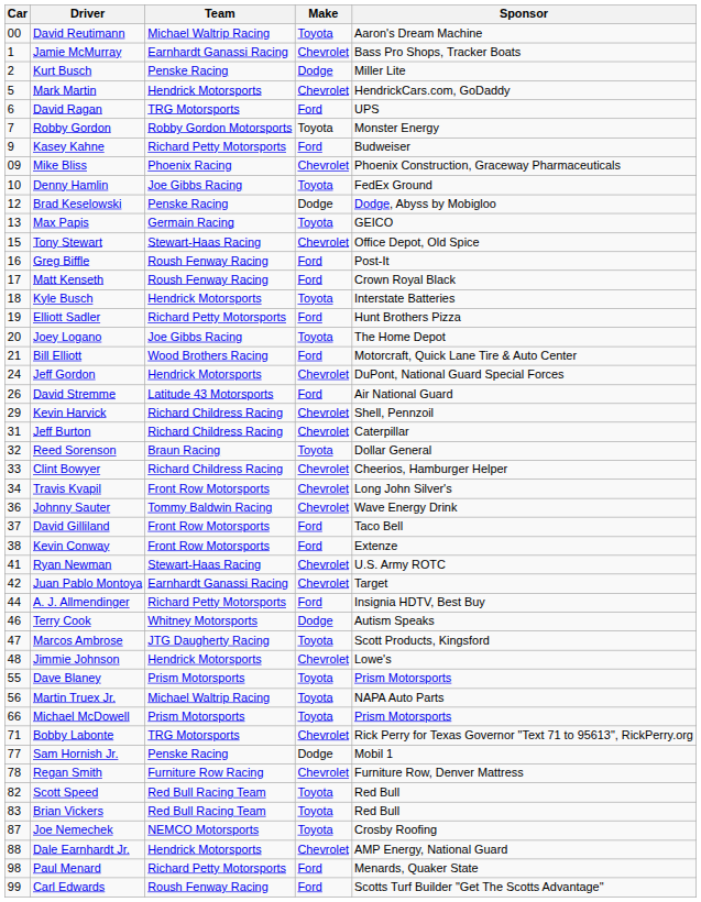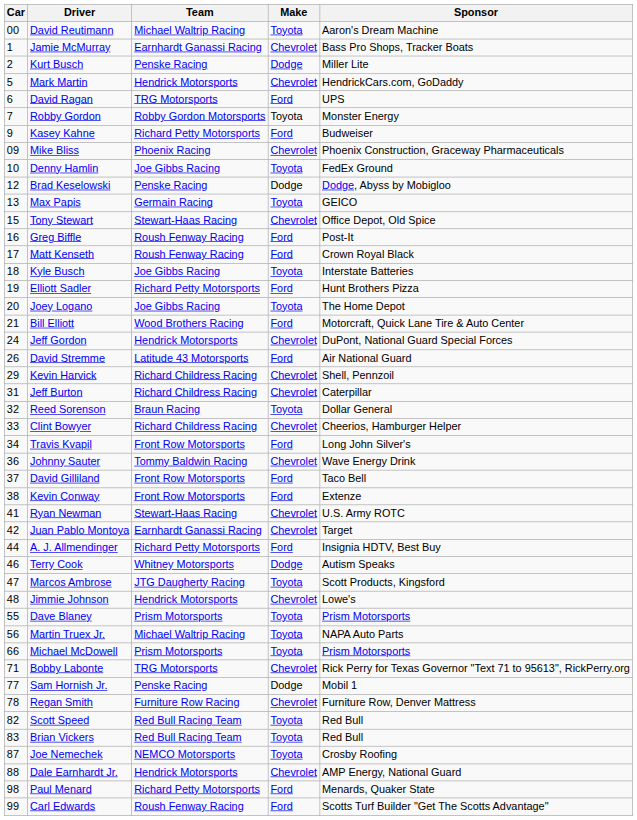 <table class="wikitable">
 <tr>
 <th>Car</th>
 <th>Driver</th>
 <th>Team</th>
 <th>Make</th>
 <th>Sponsor</th>
 </tr>
 <tr>
 <td>00</td>
 <td><a href='#'>David Reutimann</a></td>
 <td><a href='#'>Michael Waltrip Racing</a></td>
 <td><a href='#'>Toyota</a></td>
 <td>Aaron's Dream Machine</td>
 </tr>
 <tr>
 <td>1</td>
 <td><a href='#'>Jamie McMurray</a></td>
 <td><a href='#'>Earnhardt Ganassi Racing</a></td>
 <td><a href='#'>Chevrolet</a></td>
 <td>Bass Pro Shops, Tracker Boats</td>
 </tr>
 <tr>
 <td>2</td>
 <td><a href='#'>Kurt Busch</a></td>
 <td><a href='#'>Penske Racing</a></td>
 <td><a href='#'>Dodge</a></td>
 <td>Miller Lite</td>
 </tr>
 <tr>
 <td>5</td>
 <td><a href='#'>Mark Martin</a></td>
 <td><a href='#'>Hendrick Motorsports</a></td>
 <td><a href='#'>Chevrolet</a></td>
 <td>HendrickCars.com, GoDaddy</td>
 </tr>
 <tr>
 <td>6</td>
 <td><a href='#'>David Ragan</a></td>
 <td><a href='#'>TRG Motorsports</a></td>
 <td><a href='#'>Ford</a></td>
 <td>UPS</td>
 </tr>
 <tr>
 <td>7</td>
 <td><a href='#'>Robby Gordon</a></td>
 <td><a href='#'>Robby Gordon Motorsports</a></td>
 <td>Toyota</td>
 <td>Monster Energy</td>
 </tr>
 <tr>
 <td>9</td>
 <td><a href='#'>Kasey Kahne</a></td>
 <td><a href='#'>Richard Petty Motorsports</a></td>
 <td><a href='#'>Ford</a></td>
 <td>Budweiser</td>
 </tr>
 <tr>
 <td>09</td>
 <td><a href='#'>Mike Bliss</a></td>
 <td><a href='#'>Phoenix Racing</a></td>
 <td><a href='#'>Chevrolet</a></td>
 <td>Phoenix Construction, Graceway Pharmaceuticals</td>
 </tr>
 <tr>
 <td>10</td>
 <td><a href='#'>Denny Hamlin</a></td>
 <td><a href='#'>Joe Gibbs Racing</a></td>
 <td><a href='#'>Toyota</a></td>
 <td>FedEx Ground</td>
 </tr>
 <tr>
 <td>12</td>
 <td><a href='#'>Brad Keselowski</a></td>
 <td><a href='#'>Penske Racing</a></td>
 <td>Dodge</td>
 <td><a href='#'>Dodge</a>, Abyss by Mobigloo</td>
 </tr>
 <tr>
 <td>13</td>
 <td><a href='#'>Max Papis</a></td>
 <td><a href='#'>Germain Racing</a></td>
 <td><a href='#'>Toyota</a></td>
 <td>GEICO</td>
 </tr>
 <tr>
 <td>15</td>
 <td><a href='#'>Tony Stewart</a></td>
 <td><a href='#'>Stewart-Haas Racing</a></td>
 <td><a href='#'>Chevrolet</a></td>
 <td>Office Depot, Old Spice</td>
 </tr>
 <tr>
 <td>16</td>
 <td><a href='#'>Greg Biffle</a></td>
 <td><a href='#'>Roush Fenway Racing</a></td>
 <td><a href='#'>Ford</a></td>
 <td>Post-It</td>
 </tr>
 <tr>
 <td>17</td>
 <td><a href='#'>Matt Kenseth</a></td>
 <td><a href='#'>Roush Fenway Racing</a></td>
 <td><a href='#'>Ford</a></td>
 <td>Crown Royal Black</td>
 </tr>
 <tr>
 <td>18</td>
 <td><a href='#'>Kyle Busch</a></td>
-<td><a href='#'>Hendrick Motorsports</a></td>
+<td><a href='#'>Joe Gibbs Racing</a></td>
 <td><a href='#'>Toyota</a></td>
 <td>Interstate Batteries</td>
 </tr>
 <tr>
 <td>19</td>
 <td><a href='#'>Elliott Sadler</a></td>
 <td><a href='#'>Richard Petty Motorsports</a></td>
 <td><a href='#'>Ford</a></td>
 <td>Hunt Brothers Pizza</td>
 </tr>
 <tr>
 <td>20</td>
 <td><a href='#'>Joey Logano</a></td>
 <td><a href='#'>Joe Gibbs Racing</a></td>
 <td><a href='#'>Toyota</a></td>
 <td>The Home Depot</td>
 </tr>
 <tr>
 <td>21</td>
 <td><a href='#'>Bill Elliott</a></td>
 <td><a href='#'>Wood Brothers Racing</a></td>
 <td><a href='#'>Ford</a></td>
 <td>Motorcraft, Quick Lane Tire & Auto Center</td>
 </tr>
 <tr>
 <td>24</td>
 <td><a href='#'>Jeff Gordon</a></td>
 <td><a href='#'>Hendrick Motorsports</a></td>
 <td><a href='#'>Chevrolet</a></td>
 <td>DuPont, National Guard Special Forces</td>
 </tr>
 <tr>
 <td>26</td>
 <td><a href='#'>David Stremme</a></td>
 <td><a href='#'>Latitude 43 Motorsports</a></td>
 <td><a href='#'>Ford</a></td>
 <td>Air National Guard</td>
 </tr>
 <tr>
 <td>29</td>
 <td><a href='#'>Kevin Harvick</a></td>
 <td><a href='#'>Richard Childress Racing</a></td>
 <td><a href='#'>Chevrolet</a></td>
 <td>Shell, Pennzoil</td>
 </tr>
 <tr>
 <td>31</td>
 <td><a href='#'>Jeff Burton</a></td>
 <td><a href='#'>Richard Childress Racing</a></td>
 <td><a href='#'>Chevrolet</a></td>
 <td>Caterpillar</td>
 </tr>
 <tr>
 <td>32</td>
 <td><a href='#'>Reed Sorenson</a></td>
 <td><a href='#'>Braun Racing</a></td>
 <td><a href='#'>Toyota</a></td>
 <td>Dollar General</td>
 </tr>
 <tr>
 <td>33</td>
 <td><a href='#'>Clint Bowyer</a></td>
 <td><a href='#'>Richard Childress Racing</a></td>
 <td><a href='#'>Chevrolet</a></td>
 <td>Cheerios, Hamburger Helper</td>
 </tr>
 <tr>
 <td>34</td>
 <td><a href='#'>Travis Kvapil</a></td>
 <td><a href='#'>Front Row Motorsports</a></td>
-<td><a href='#'>Chevrolet</a></td>
+<td><a href='#'>Ford</a></td>
 <td>Long John Silver's</td>
 </tr>
 <tr>
 <td>36</td>
 <td><a href='#'>Johnny Sauter</a></td>
 <td><a href='#'>Tommy Baldwin Racing</a></td>
 <td><a href='#'>Chevrolet</a></td>
 <td>Wave Energy Drink</td>
 </tr>
 <tr>
 <td>37</td>
 <td><a href='#'>David Gilliland</a></td>
 <td><a href='#'>Front Row Motorsports</a></td>
 <td><a href='#'>Ford</a></td>
 <td>Taco Bell</td>
 </tr>
 <tr>
 <td>38</td>
 <td><a href='#'>Kevin Conway</a></td>
 <td><a href='#'>Front Row Motorsports</a></td>
 <td><a href='#'>Ford</a></td>
 <td>Extenze</td>
 </tr>
 <tr>
 <td>41</td>
 <td><a href='#'>Ryan Newman</a></td>
 <td><a href='#'>Stewart-Haas Racing</a></td>
 <td><a href='#'>Chevrolet</a></td>
 <td>U.S. Army ROTC</td>
 </tr>
 <tr>
 <td>42</td>
 <td><a href='#'>Juan Pablo Montoya</a></td>
 <td><a href='#'>Earnhardt Ganassi Racing</a></td>
 <td><a href='#'>Chevrolet</a></td>
 <td>Target</td>
 </tr>
 <tr>
 <td>44</td>
 <td><a href='#'>A. J. Allmendinger</a></td>
 <td><a href='#'>Richard Petty Motorsports</a></td>
 <td><a href='#'>Ford</a></td>
 <td>Insignia HDTV, Best Buy</td>
 </tr>
 <tr>
 <td>46</td>
 <td><a href='#'>Terry Cook</a></td>
 <td><a href='#'>Whitney Motorsports</a></td>
 <td><a href='#'>Dodge</a></td>
 <td>Autism Speaks</td>
 </tr>
 <tr>
 <td>47</td>
 <td><a href='#'>Marcos Ambrose</a></td>
 <td><a href='#'>JTG Daugherty Racing</a></td>
 <td><a href='#'>Toyota</a></td>
 <td>Scott Products, Kingsford</td>
 </tr>
 <tr>
 <td>48</td>
 <td><a href='#'>Jimmie Johnson</a></td>
 <td><a href='#'>Hendrick Motorsports</a></td>
 <td><a href='#'>Chevrolet</a></td>
 <td>Lowe's</td>
 </tr>
 <tr>
 <td>55</td>
 <td><a href='#'>Dave Blaney</a></td>
 <td><a href='#'>Prism Motorsports</a></td>
 <td><a href='#'>Toyota</a></td>
 <td><a href='#'>Prism Motorsports</a></td>
 </tr>
 <tr>
 <td>56</td>
 <td><a href='#'>Martin Truex Jr.</a></td>
 <td><a href='#'>Michael Waltrip Racing</a></td>
 <td><a href='#'>Toyota</a></td>
 <td>NAPA Auto Parts</td>
 </tr>
 <tr>
 <td>66</td>
 <td><a href='#'>Michael McDowell</a></td>
 <td><a href='#'>Prism Motorsports</a></td>
 <td><a href='#'>Toyota</a></td>
 <td><a href='#'>Prism Motorsports</a></td>
 </tr>
 <tr>
 <td>71</td>
 <td><a href='#'>Bobby Labonte</a></td>
 <td><a href='#'>TRG Motorsports</a></td>
 <td><a href='#'>Chevrolet</a></td>
 <td>Rick Perry for Texas Governor "Text 71 to 95613", RickPerry.org</td>
 </tr>
 <tr>
 <td>77</td>
 <td><a href='#'>Sam Hornish Jr.</a></td>
 <td><a href='#'>Penske Racing</a></td>
 <td>Dodge</td>
 <td>Mobil 1</td>
 </tr>
 <tr>
 <td>78</td>
 <td><a href='#'>Regan Smith</a></td>
 <td><a href='#'>Furniture Row Racing</a></td>
 <td><a href='#'>Chevrolet</a></td>
 <td>Furniture Row, Denver Mattress</td>
 </tr>
 <tr>
 <td>82</td>
 <td><a href='#'>Scott Speed</a></td>
 <td><a href='#'>Red Bull Racing Team</a></td>
 <td><a href='#'>Toyota</a></td>
 <td>Red Bull</td>
 </tr>
 <tr>
 <td>83</td>
 <td><a href='#'>Brian Vickers</a></td>
 <td><a href='#'>Red Bull Racing Team</a></td>
 <td><a href='#'>Toyota</a></td>
 <td>Red Bull</td>
 </tr>
 <tr>
 <td>87</td>
 <td><a href='#'>Joe Nemechek</a></td>
 <td><a href='#'>NEMCO Motorsports</a></td>
 <td><a href='#'>Toyota</a></td>
 <td>Crosby Roofing</td>
 </tr>
 <tr>
 <td>88</td>
 <td><a href='#'>Dale Earnhardt Jr.</a></td>
 <td><a href='#'>Hendrick Motorsports</a></td>
 <td><a href='#'>Chevrolet</a></td>
 <td>AMP Energy, National Guard</td>
 </tr>
 <tr>
 <td>98</td>
 <td><a href='#'>Paul Menard</a></td>
 <td><a href='#'>Richard Petty Motorsports</a></td>
 <td><a href='#'>Ford</a></td>
 <td>Menards, Quaker State</td>
 </tr>
 <tr>
 <td>99</td>
 <td><a href='#'>Carl Edwards</a></td>
 <td><a href='#'>Roush Fenway Racing</a></td>
 <td><a href='#'>Ford</a></td>
 <td>Scotts Turf Builder "Get The Scotts Advantage"</td>
 </tr>
 </table>
